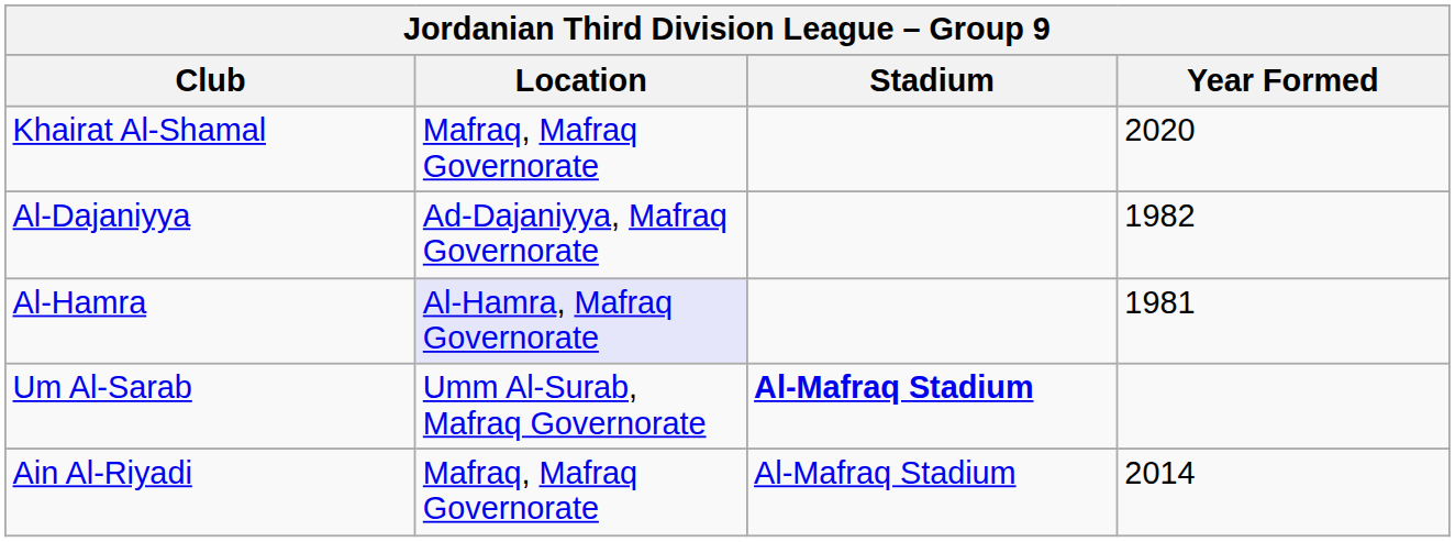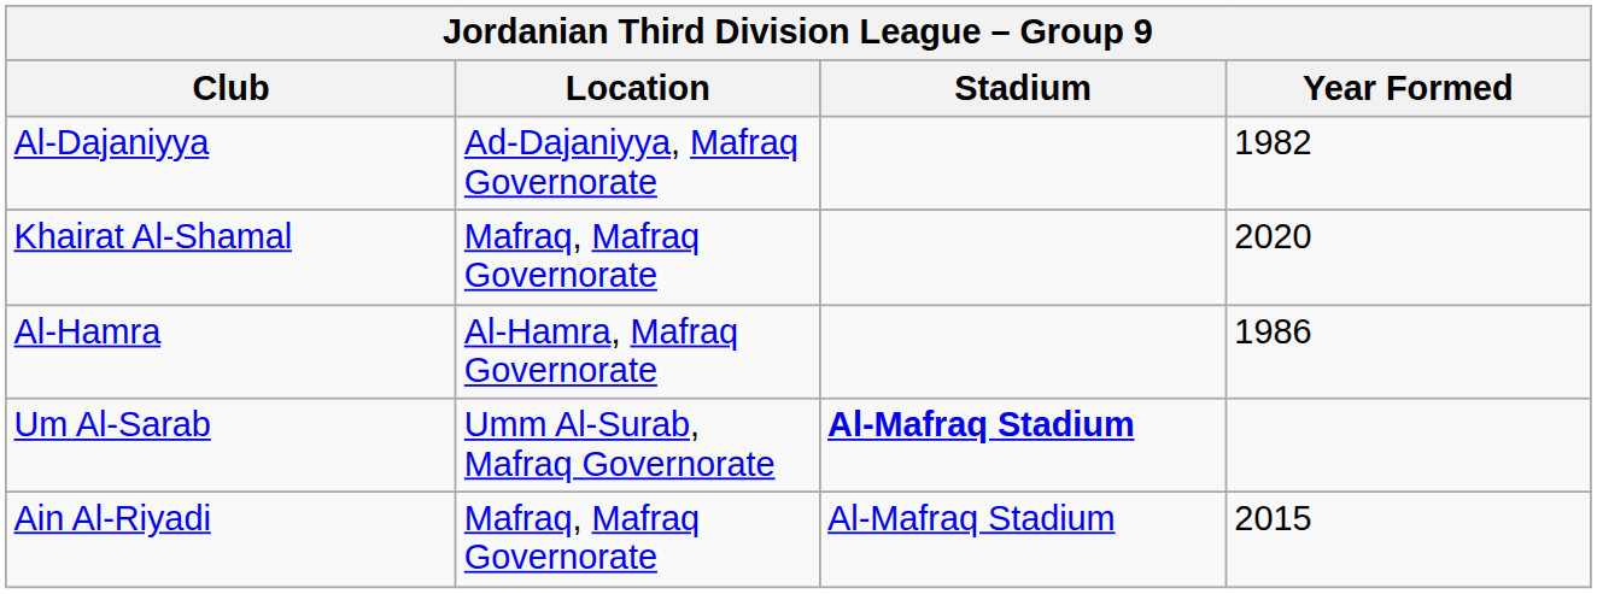 <table class="wikitable">
 <tr>
 <th colspan="4">Jordanian Third Division League – Group 9</th>
 </tr>
 <tr>
 <th style="width:200px;">Club</th>
 <th style="width:160px;">Location</th>
 <th style="width:180px;">Stadium</th>
 <th style="width:160px;">Year Formed</th>
 </tr>
 <tr style="vertical-align:top;">
+<td><a href='#'>Al-Dajaniyya</a></td>
+<td><a href='#'>Ad-Dajaniyya</a>, <a href='#'>Mafraq Governorate</a></td>
+<td></td>
+<td>1982</td>
+</tr>
+<tr style="vertical-align:top;">
 <td><a href='#'>Khairat Al-Shamal</a></td>
 <td><a href='#'>Mafraq</a>, <a href='#'>Mafraq Governorate</a></td>
 <td></td>
 <td>2020</td>
 </tr>
 <tr style="vertical-align:top;">
-<td><a href='#'>Al-Dajaniyya</a></td>
-<td><a href='#'>Ad-Dajaniyya</a>, <a href='#'>Mafraq Governorate</a></td>
+<td><a href='#'>Al-Hamra</a></td>
+<td><a href='#'>Al-Hamra</a>, <a href='#'>Mafraq Governorate</a></td>
 <td></td>
-<td>1982</td>
-</tr>
-<tr style="vertical-align:top;">
-<td><a href='#'>Al-Hamra</a></td>
-<td style="background: lavender;"><a href='#'>Al-Hamra</a>, <a href='#'>Mafraq Governorate</a></td>
-<td></td>
-<td>1981</td>
+<td>1986</td>
 </tr>
 <tr style="vertical-align:top;">
 <td><a href='#'>Um Al-Sarab</a></td>
 <td><a href='#'>Umm Al-Surab</a>, <a href='#'>Mafraq Governorate</a></td>
 <td><strong><a href='#'>Al-Mafraq Stadium</a></strong></td>
 <td></td>
 </tr>
 <tr style="vertical-align:top;">
 <td><a href='#'>Ain Al-Riyadi</a></td>
 <td><a href='#'>Mafraq</a>, <a href='#'>Mafraq Governorate</a></td>
 <td><a href='#'>Al-Mafraq Stadium</a></td>
-<td>2014</td>
+<td>2015</td>
 </tr>
 </table>
